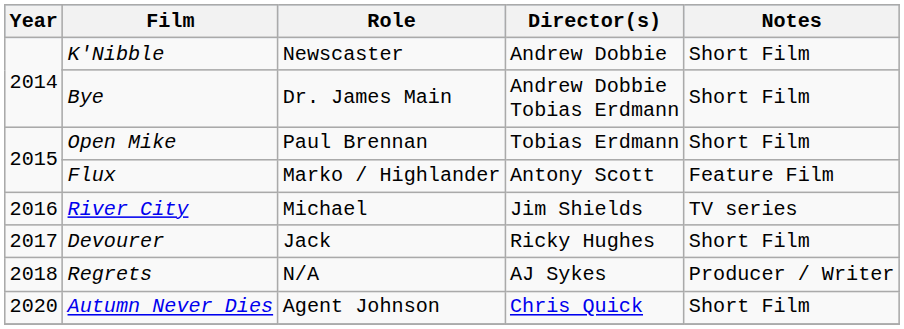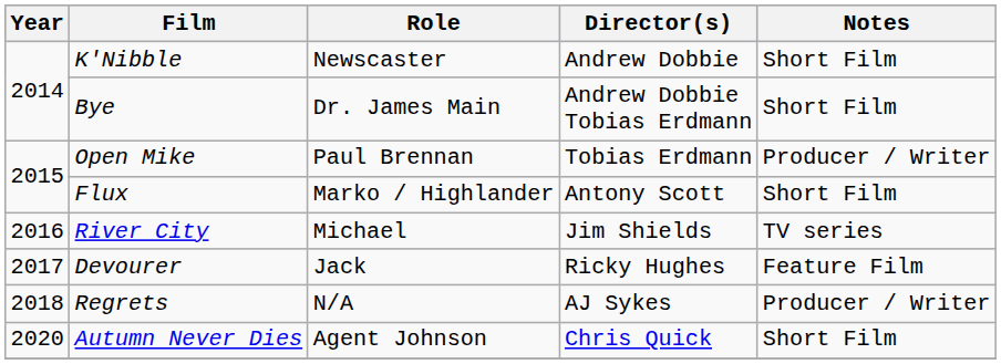 <table class="wikitable">
 <tr style="background:#b0c4de; text-align:center;">
 <th>Year</th>
 <th>Film</th>
 <th>Role</th>
 <th>Director(s)</th>
 <th>Notes</th>
 </tr>
 <tr>
 <td rowspan="2">2014</td>
 <td><em>K'Nibble</em></td>
 <td>Newscaster</td>
 <td>Andrew Dobbie</td>
 <td>Short Film</td>
 </tr>
 <tr>
 <td><em>Bye</em></td>
 <td>Dr. James Main</td>
 <td>Andrew Dobbie<br>Tobias Erdmann</td>
 <td>Short Film</td>
 </tr>
 <tr>
 <td rowspan="2">2015</td>
 <td><em>Open Mike</em></td>
 <td>Paul Brennan</td>
 <td>Tobias Erdmann</td>
-<td>Short Film</td>
+<td>Producer / Writer</td>
 </tr>
 <tr>
 <td><em>Flux</em></td>
 <td>Marko / Highlander</td>
 <td>Antony Scott</td>
-<td>Feature Film</td>
+<td>Short Film</td>
 </tr>
 <tr>
 <td rowspan="1">2016</td>
 <td><em><a href='#'>River City</a></em></td>
 <td>Michael</td>
 <td>Jim Shields</td>
 <td>TV series</td>
 </tr>
 <tr>
 <td rowspan="1">2017</td>
 <td><em>Devourer</em></td>
 <td>Jack</td>
 <td>Ricky Hughes</td>
-<td>Short Film</td>
+<td>Feature Film</td>
 </tr>
 <tr>
 <td rowspan="1">2018</td>
 <td><em>Regrets</em></td>
 <td>N/A</td>
 <td>AJ Sykes</td>
 <td>Producer / Writer</td>
 </tr>
 <tr>
 <td rowspan="1">2020</td>
 <td><em><a href='#'>Autumn Never Dies</a></em></td>
 <td>Agent Johnson</td>
 <td><a href='#'>Chris Quick</a></td>
 <td>Short Film</td>
 </tr>
 <tr>
 </tr>
 </table>
